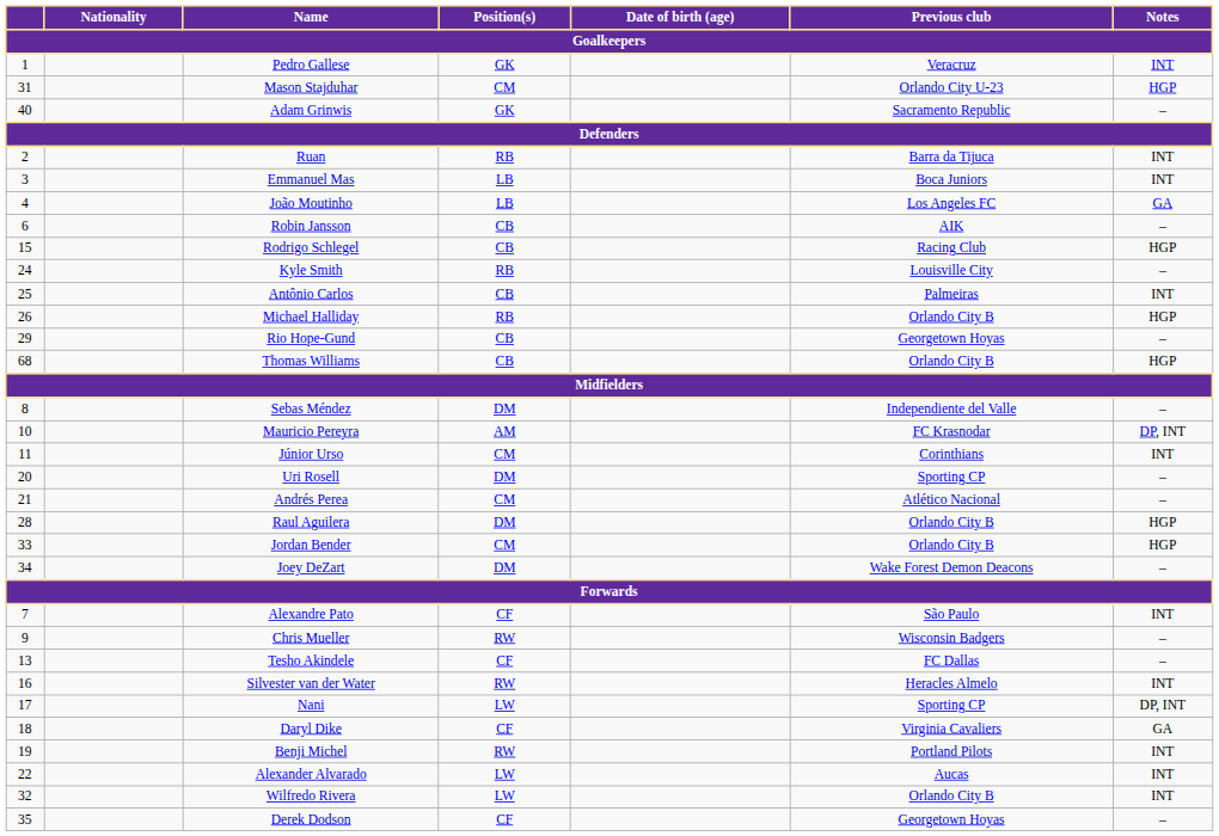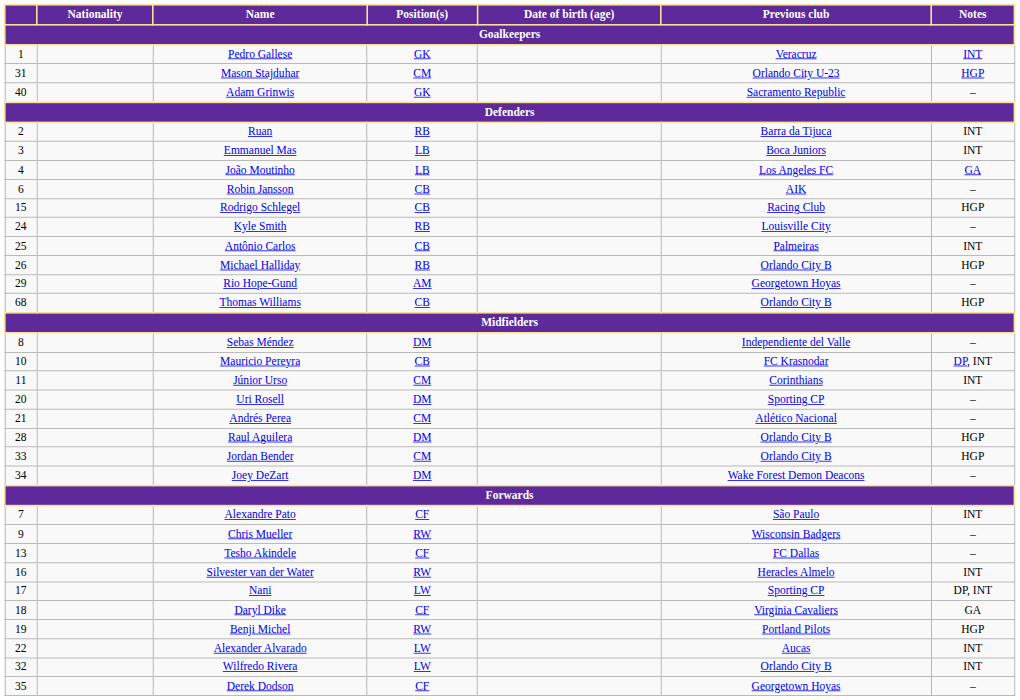 <table class="wikitable" style="text-align:center; font-size:90%; width:100%;">
 <tr>
 <th style="background:#5E299A; color:white; border:2px solid #F8E196; text-align:center;"></th>
 <th style="background:#5E299A; color:white; border:2px solid #F8E196; text-align:center;">Nationality</th>
 <th style="background:#5E299A; color:white; border:2px solid #F8E196; text-align:center;">Name</th>
 <th style="background:#5E299A; color:white; border:2px solid #F8E196; text-align:center;">Position(s)</th>
 <th style="background:#5E299A; color:white; border:2px solid #F8E196; text-align:center;">Date of birth (age)</th>
 <th style="background:#5E299A; color:white; border:2px solid #F8E196; text-align:center;">Previous club</th>
 <th style="background:#5E299A; color:white; border:2px solid #F8E196; text-align:center;">Notes</th>
 </tr>
 <tr>
 <th colspan="7" style="text-align:center; background:#5E299A; color:white; border:2px solid #F8E196;">Goalkeepers</th>
 </tr>
 <tr>
 <td>1</td>
 <td></td>
 <td><a href='#'>Pedro Gallese</a></td>
 <td><a href='#'>GK</a></td>
 <td></td>
 <td> <a href='#'>Veracruz</a></td>
 <td><a href='#'>INT</a></td>
 </tr>
 <tr>
 <td>31</td>
 <td></td>
 <td><a href='#'>Mason Stajduhar</a></td>
 <td><a href='#'>CM</a></td>
 <td></td>
 <td> <a href='#'>Orlando City U-23</a></td>
 <td><a href='#'>HGP</a></td>
 </tr>
 <tr>
 <td>40</td>
 <td></td>
 <td><a href='#'>Adam Grinwis</a></td>
 <td><a href='#'>GK</a></td>
 <td></td>
 <td> <a href='#'>Sacramento Republic</a></td>
 <td>–</td>
 </tr>
 <tr>
 <th colspan="7" style="text-align:center; background:#5E299A; color:white; border:2px solid #F8E196;">Defenders</th>
 </tr>
 <tr>
 <td>2</td>
 <td></td>
 <td><a href='#'>Ruan</a></td>
 <td><a href='#'>RB</a></td>
 <td></td>
 <td> <a href='#'>Barra da Tijuca</a></td>
 <td>INT</td>
 </tr>
 <tr>
 <td>3</td>
 <td></td>
 <td><a href='#'>Emmanuel Mas</a></td>
 <td><a href='#'>LB</a></td>
 <td></td>
 <td> <a href='#'>Boca Juniors</a></td>
 <td>INT</td>
 </tr>
 <tr>
 <td>4</td>
 <td></td>
 <td><a href='#'>João Moutinho</a></td>
 <td><a href='#'>LB</a></td>
 <td></td>
 <td> <a href='#'>Los Angeles FC</a></td>
 <td><a href='#'>GA</a></td>
 </tr>
 <tr>
 <td>6</td>
 <td></td>
 <td><a href='#'>Robin Jansson</a></td>
 <td><a href='#'>CB</a></td>
 <td></td>
 <td> <a href='#'>AIK</a></td>
 <td>–</td>
 </tr>
 <tr>
 <td>15</td>
 <td></td>
 <td><a href='#'>Rodrigo Schlegel</a></td>
 <td><a href='#'>CB</a></td>
 <td></td>
 <td> <a href='#'>Racing Club</a></td>
 <td>HGP</td>
 </tr>
 <tr>
 <td>24</td>
 <td></td>
 <td><a href='#'>Kyle Smith</a></td>
 <td><a href='#'>RB</a></td>
 <td></td>
 <td> <a href='#'>Louisville City</a></td>
 <td>–</td>
 </tr>
 <tr>
 <td>25</td>
 <td></td>
 <td><a href='#'>Antônio Carlos</a></td>
 <td><a href='#'>CB</a></td>
 <td></td>
 <td> <a href='#'>Palmeiras</a></td>
 <td>INT</td>
 </tr>
 <tr>
 <td>26</td>
 <td></td>
 <td><a href='#'>Michael Halliday</a></td>
 <td><a href='#'>RB</a></td>
 <td></td>
 <td> <a href='#'>Orlando City B</a></td>
 <td>HGP</td>
 </tr>
 <tr>
 <td>29</td>
 <td></td>
 <td><a href='#'>Rio Hope-Gund</a></td>
-<td><a href='#'>CB</a></td>
+<td><a href='#'>AM</a></td>
 <td></td>
 <td> <a href='#'>Georgetown Hoyas</a></td>
 <td>–</td>
 </tr>
 <tr>
 <td>68</td>
 <td></td>
 <td><a href='#'>Thomas Williams</a></td>
 <td><a href='#'>CB</a></td>
 <td></td>
 <td> <a href='#'>Orlando City B</a></td>
 <td>HGP</td>
 </tr>
 <tr>
 <th colspan="7" style="text-align:center; background:#5E299A; color:white; border:2px solid #F8E196;">Midfielders</th>
 </tr>
 <tr>
 <td>8</td>
 <td></td>
 <td><a href='#'>Sebas Méndez</a></td>
 <td><a href='#'>DM</a></td>
 <td></td>
 <td> <a href='#'>Independiente del Valle</a></td>
 <td>–</td>
 </tr>
 <tr>
 <td>10</td>
 <td></td>
 <td><a href='#'>Mauricio Pereyra</a></td>
-<td><a href='#'>AM</a></td>
+<td><a href='#'>CB</a></td>
 <td></td>
 <td> <a href='#'>FC Krasnodar</a></td>
 <td><a href='#'>DP</a>, INT</td>
 </tr>
 <tr>
 <td>11</td>
 <td></td>
 <td><a href='#'>Júnior Urso</a></td>
 <td><a href='#'>CM</a></td>
 <td></td>
 <td> <a href='#'>Corinthians</a></td>
 <td>INT</td>
 </tr>
 <tr>
 <td>20</td>
 <td></td>
 <td><a href='#'>Uri Rosell</a></td>
 <td><a href='#'>DM</a></td>
 <td></td>
 <td> <a href='#'>Sporting CP</a></td>
 <td>–</td>
 </tr>
 <tr>
 <td>21</td>
 <td></td>
 <td><a href='#'>Andrés Perea</a></td>
 <td><a href='#'>CM</a></td>
 <td></td>
 <td> <a href='#'>Atlético Nacional</a></td>
 <td>–</td>
 </tr>
 <tr>
 <td>28</td>
 <td></td>
 <td><a href='#'>Raul Aguilera</a></td>
 <td><a href='#'>DM</a></td>
 <td></td>
 <td> <a href='#'>Orlando City B</a></td>
 <td>HGP<br></td>
 </tr>
 <tr>
 <td>33</td>
 <td></td>
 <td><a href='#'>Jordan Bender</a></td>
 <td><a href='#'>CM</a></td>
 <td></td>
 <td> <a href='#'>Orlando City B</a></td>
 <td>HGP</td>
 </tr>
 <tr>
 <td>34</td>
 <td></td>
 <td><a href='#'>Joey DeZart</a></td>
 <td><a href='#'>DM</a></td>
 <td></td>
 <td> <a href='#'>Wake Forest Demon Deacons</a></td>
 <td>–</td>
 </tr>
 <tr>
 <th colspan="7" style="text-align:center; background:#5E299A; color:white; border:2px solid #F8E196;">Forwards</th>
 </tr>
 <tr>
 <td>7</td>
 <td></td>
 <td><a href='#'>Alexandre Pato</a></td>
 <td><a href='#'>CF</a></td>
 <td></td>
 <td> <a href='#'>São Paulo</a></td>
 <td>INT</td>
 </tr>
 <tr>
 <td>9</td>
 <td></td>
 <td><a href='#'>Chris Mueller</a></td>
 <td><a href='#'>RW</a></td>
 <td></td>
 <td> <a href='#'>Wisconsin Badgers</a></td>
 <td>–</td>
 </tr>
 <tr>
 <td>13</td>
 <td></td>
 <td><a href='#'>Tesho Akindele</a></td>
 <td><a href='#'>CF</a></td>
 <td></td>
 <td> <a href='#'>FC Dallas</a></td>
 <td>–</td>
 </tr>
 <tr>
 <td>16</td>
 <td></td>
 <td><a href='#'>Silvester van der Water</a></td>
 <td><a href='#'>RW</a></td>
 <td></td>
 <td> <a href='#'>Heracles Almelo</a></td>
 <td>INT</td>
 </tr>
 <tr>
 <td>17</td>
 <td></td>
 <td><a href='#'>Nani</a></td>
 <td><a href='#'>LW</a></td>
 <td></td>
 <td> <a href='#'>Sporting CP</a></td>
 <td>DP, INT</td>
 </tr>
 <tr>
 <td>18</td>
 <td></td>
 <td><a href='#'>Daryl Dike</a></td>
 <td><a href='#'>CF</a></td>
 <td></td>
 <td> <a href='#'>Virginia Cavaliers</a></td>
 <td>GA</td>
 </tr>
 <tr>
 <td>19</td>
 <td></td>
 <td><a href='#'>Benji Michel</a></td>
 <td><a href='#'>RW</a></td>
 <td></td>
 <td> <a href='#'>Portland Pilots</a></td>
-<td>INT</td>
+<td>HGP</td>
 </tr>
 <tr>
 <td>22</td>
 <td></td>
 <td><a href='#'>Alexander Alvarado</a></td>
 <td><a href='#'>LW</a></td>
 <td></td>
 <td> <a href='#'>Aucas</a></td>
 <td>INT</td>
 </tr>
 <tr>
 <td>32</td>
 <td></td>
 <td><a href='#'>Wilfredo Rivera</a></td>
 <td><a href='#'>LW</a></td>
 <td></td>
 <td> <a href='#'>Orlando City B</a></td>
 <td>INT</td>
 </tr>
 <tr>
 <td>35</td>
 <td></td>
 <td><a href='#'>Derek Dodson</a></td>
 <td><a href='#'>CF</a></td>
 <td></td>
 <td> <a href='#'>Georgetown Hoyas</a></td>
 <td>–<br></td>
 </tr>
 </table>
